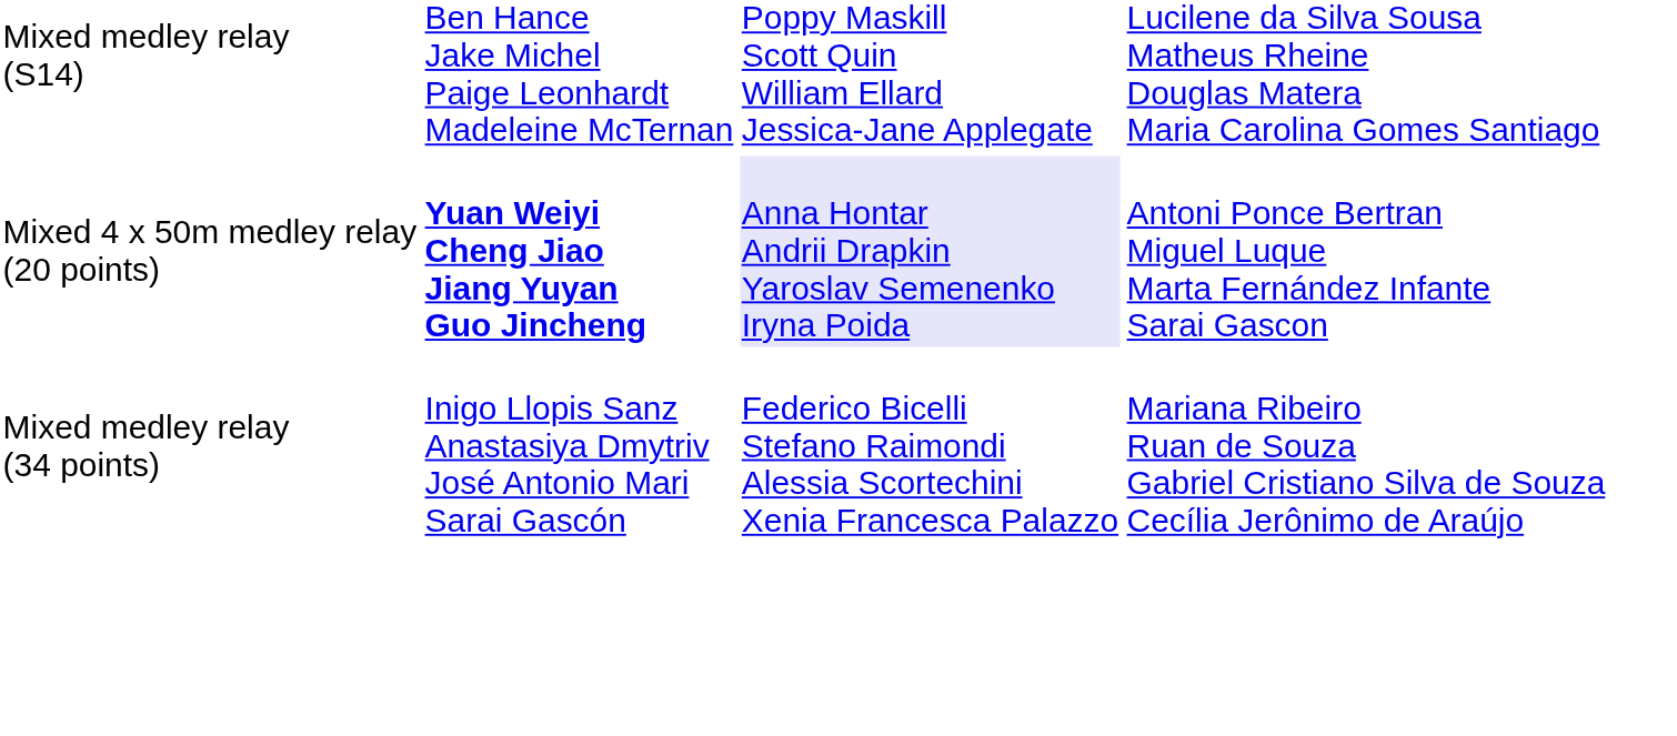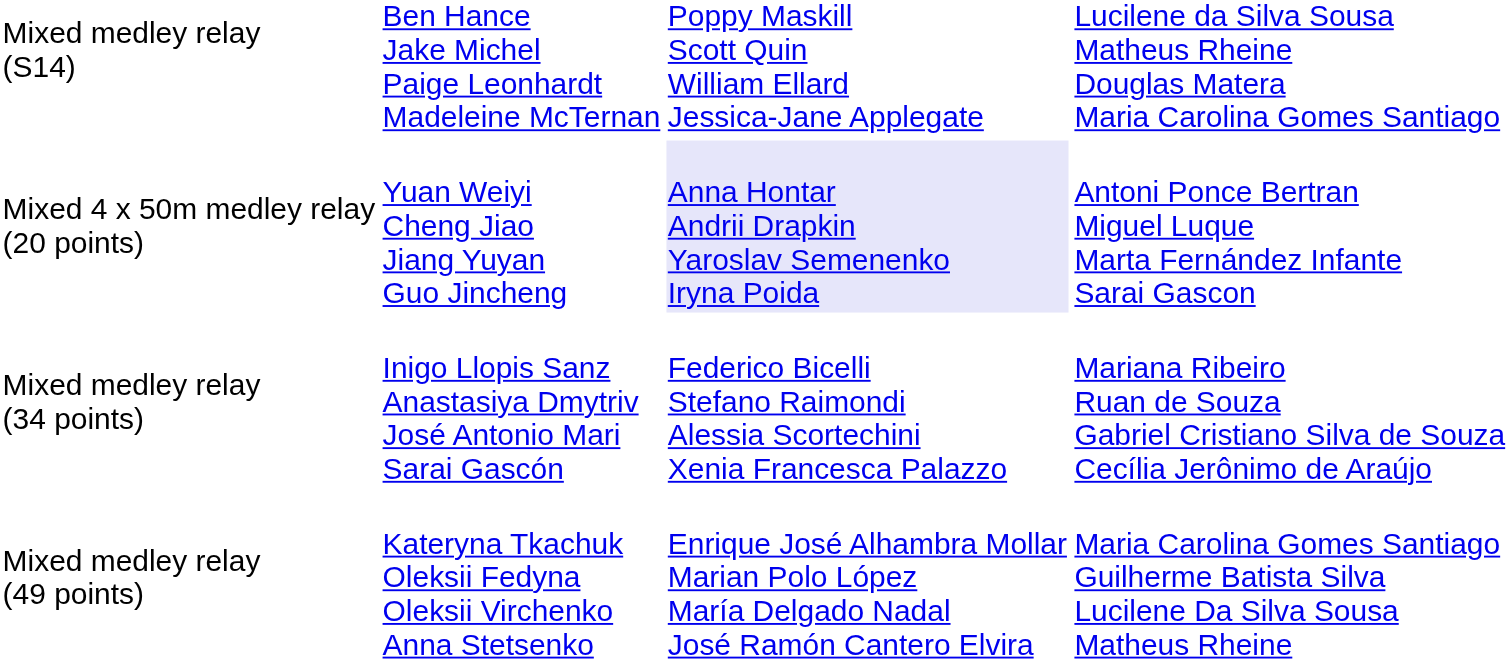 <table>
 <tr>
 <td>Mixed  medley relay<br> (S14)</td>
 <td><br><a href='#'>Ben Hance</a><br><a href='#'>Jake Michel</a><br><a href='#'>Paige Leonhardt</a><br><a href='#'>Madeleine McTernan</a></td>
 <td><br><a href='#'>Poppy Maskill</a><br><a href='#'>Scott Quin</a><br><a href='#'>William Ellard</a><br><a href='#'>Jessica-Jane Applegate</a></td>
 <td><br><a href='#'>Lucilene da Silva Sousa</a><br><a href='#'>Matheus Rheine</a><br><a href='#'>Douglas Matera</a><br><a href='#'>Maria Carolina Gomes Santiago</a></td>
 </tr>
 <tr>
 <td>Mixed 4 x 50m medley relay <br>(20 points)</td>
-<td><strong><br><a href='#'>Yuan Weiyi</a><br><a href='#'>Cheng Jiao</a><br><a href='#'>Jiang Yuyan</a><br><a href='#'>Guo Jincheng</a></strong></td>
+<td><br><a href='#'>Yuan Weiyi</a><br><a href='#'>Cheng Jiao</a><br><a href='#'>Jiang Yuyan</a><br><a href='#'>Guo Jincheng</a></td>
 <td style="background: lavender;"><br><a href='#'>Anna Hontar</a><br><a href='#'>Andrii Drapkin</a><br><a href='#'>Yaroslav Semenenko</a><br><a href='#'>Iryna Poida</a></td>
 <td><br><a href='#'>Antoni Ponce Bertran</a><br><a href='#'>Miguel Luque</a><br><a href='#'>Marta Fernández Infante</a><br><a href='#'>Sarai Gascon</a></td>
 </tr>
 <tr>
 <td>Mixed  medley relay <br>(34 points)</td>
 <td><br><a href='#'>Inigo Llopis Sanz</a><br><a href='#'>Anastasiya Dmytriv</a><br><a href='#'>José Antonio Mari</a><br><a href='#'>Sarai Gascón</a></td>
 <td><br><a href='#'>Federico Bicelli</a><br><a href='#'>Stefano Raimondi</a><br><a href='#'>Alessia Scortechini</a><br><a href='#'>Xenia Francesca Palazzo</a></td>
 <td><br><a href='#'>Mariana Ribeiro</a><br><a href='#'>Ruan de Souza</a><br><a href='#'>Gabriel Cristiano Silva de Souza</a><br><a href='#'>Cecília Jerônimo de Araújo</a></td>
 </tr>
+<tr>
+<td>Mixed  medley relay <br>(49 points)</td>
+<td><br><a href='#'>Kateryna Tkachuk</a><br><a href='#'>Oleksii Fedyna</a><br><a href='#'>Oleksii Virchenko</a><br><a href='#'>Anna Stetsenko</a></td>
+<td><br><a href='#'>Enrique José Alhambra Mollar</a><br><a href='#'>Marian Polo López</a><br><a href='#'>María Delgado Nadal</a><br><a href='#'>José Ramón Cantero Elvira</a></td>
+<td><br><a href='#'>Maria Carolina Gomes Santiago</a><br><a href='#'>Guilherme Batista Silva</a><br><a href='#'>Lucilene Da Silva Sousa</a><br><a href='#'>Matheus Rheine</a></td>
+</tr>
 </table>
